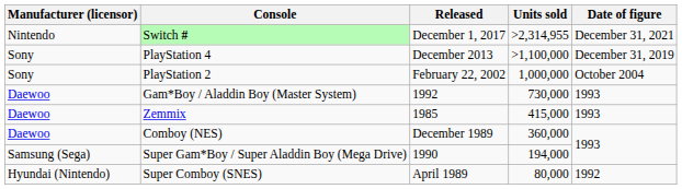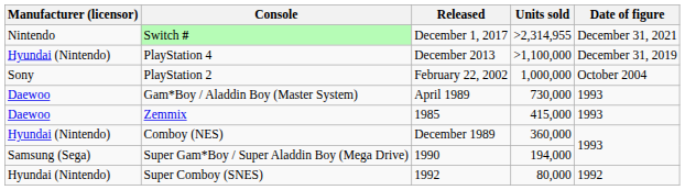 <table class="wikitable">
 <tr>
 <th>Manufacturer (licensor)</th>
 <th>Console</th>
 <th>Released</th>
 <th>Units sold</th>
 <th>Date of figure</th>
 </tr>
 <tr>
 <td>Nintendo</td>
 <td style="background:#b6fcb6;">Switch <strong>#</strong></td>
 <td>December 1, 2017</td>
 <td align=right>>2,314,955</td>
 <td>December 31, 2021</td>
 </tr>
 <tr>
-<td>Sony</td>
+<td><a href='#'>Hyundai</a> (Nintendo)</td>
 <td>PlayStation 4</td>
 <td>December 2013</td>
 <td align=right>>1,100,000</td>
 <td>December 31, 2019</td>
 </tr>
 <tr>
 <td>Sony</td>
 <td>PlayStation 2</td>
 <td>February 22, 2002</td>
 <td align=right>1,000,000</td>
 <td>October 2004</td>
 </tr>
 <tr>
 <td><a href='#'>Daewoo</a></td>
 <td>Gam*Boy / Aladdin Boy (Master System)</td>
-<td>1992</td>
+<td>April 1989</td>
 <td align=right>730,000</td>
 <td>1993</td>
 </tr>
 <tr>
 <td><a href='#'>Daewoo</a></td>
 <td><a href='#'>Zemmix</a></td>
 <td>1985</td>
 <td align=right>415,000</td>
 <td>1993</td>
 </tr>
 <tr>
-<td><a href='#'>Daewoo</a></td>
+<td><a href='#'>Hyundai</a> (Nintendo)</td>
 <td>Comboy (NES)</td>
 <td>December 1989</td>
 <td align=right>360,000</td>
 <td rowspan="2">1993</td>
 </tr>
 <tr>
 <td>Samsung (Sega)</td>
 <td>Super Gam*Boy / Super Aladdin Boy (Mega Drive)</td>
 <td>1990</td>
 <td align=right>194,000</td>
 </tr>
 <tr>
 <td>Hyundai (Nintendo)</td>
 <td>Super Comboy (SNES)</td>
-<td>April 1989</td>
+<td>1992</td>
 <td align=right>80,000</td>
 <td>1992</td>
 </tr>
 </table>
